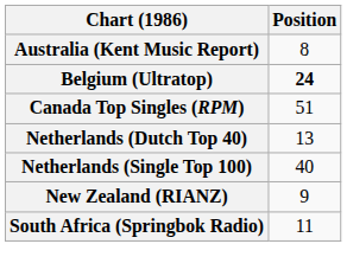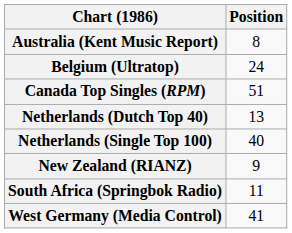 <table class="wikitable sortable plainrowheaders" style="text-align:center">
 <tr>
 <th>Chart (1986)</th>
 <th>Position</th>
 </tr>
 <tr>
 <th scope="row">Australia (Kent Music Report)</th>
 <td>8</td>
 </tr>
 <tr>
 <th scope="row">Belgium (Ultratop)</th>
-<td><strong>24</strong></td>
+<td>24</td>
 </tr>
 <tr>
 <th scope="row">Canada Top Singles (<em>RPM</em>)</th>
 <td>51</td>
 </tr>
 <tr>
 <th scope="row">Netherlands (Dutch Top 40)</th>
 <td>13</td>
 </tr>
 <tr>
 <th scope="row">Netherlands (Single Top 100)</th>
 <td>40</td>
 </tr>
 <tr>
 <th scope="row">New Zealand (RIANZ)</th>
 <td>9</td>
 </tr>
 <tr>
 <th scope="row">South Africa (Springbok Radio)</th>
 <td>11</td>
 </tr>
+<tr>
+<th scope="row">West Germany (Media Control)</th>
+<td>41</td>
+</tr>
 </table>
